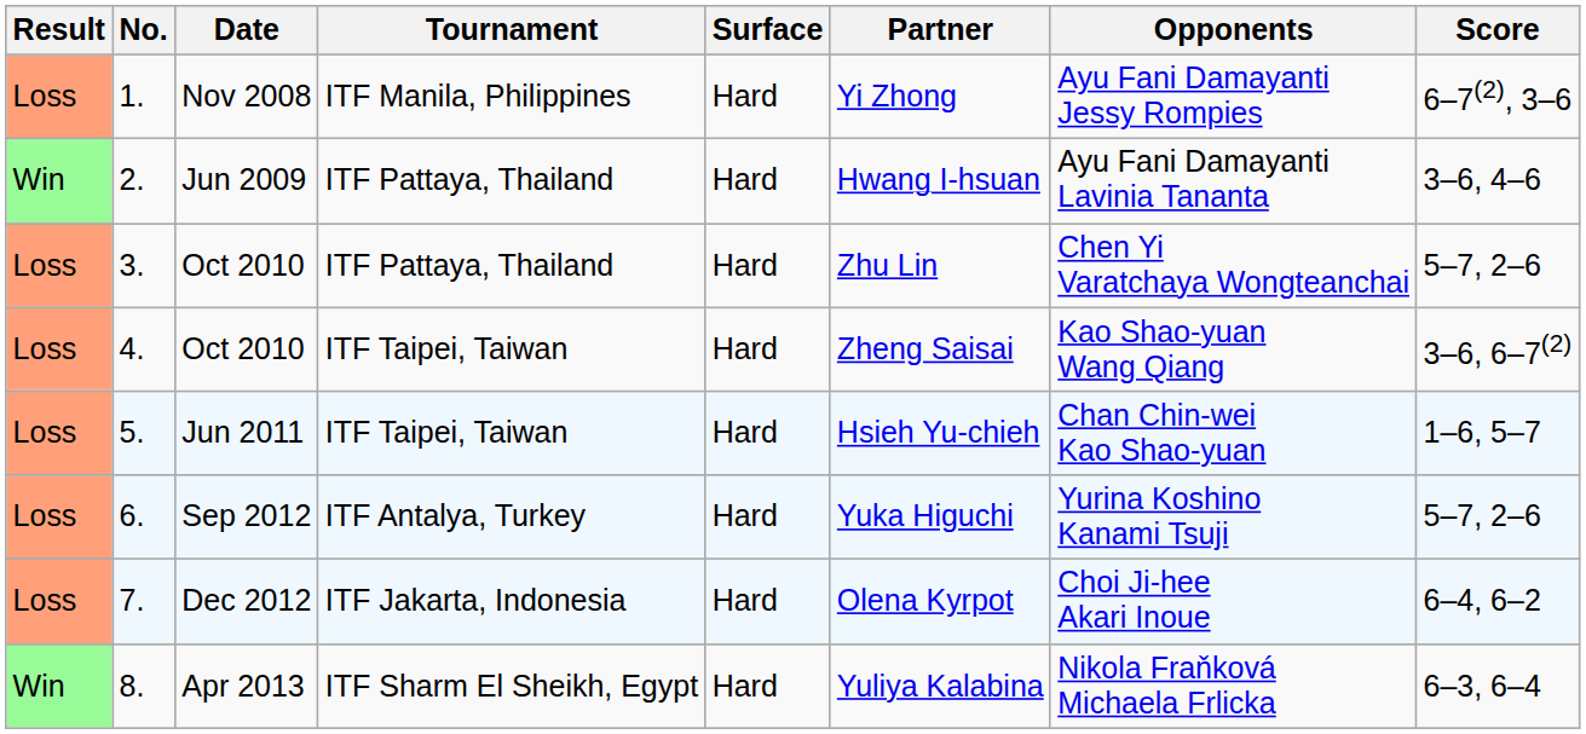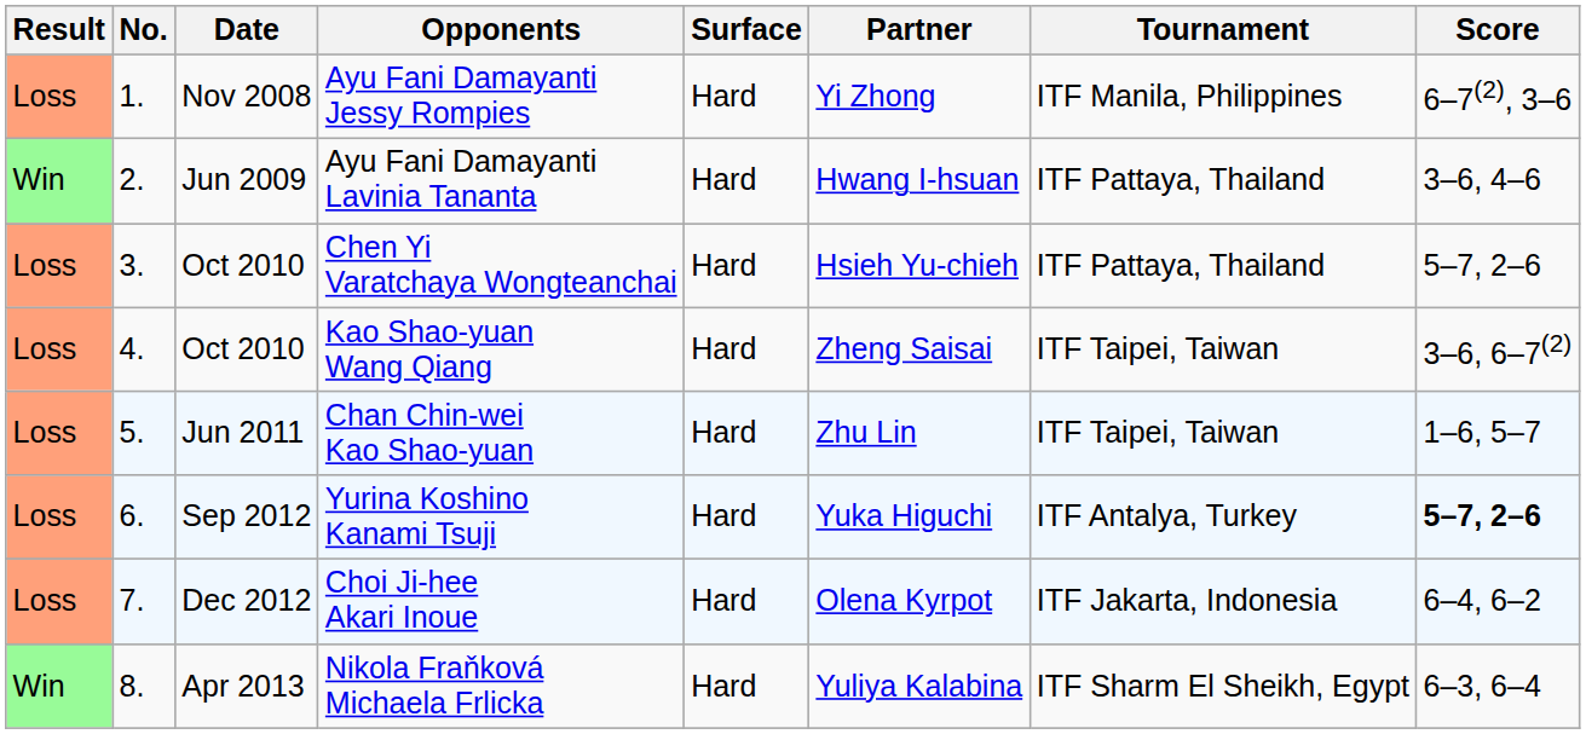 <table class="wikitable" style="font-size:97%">
 <tr>
 <th>Result</th>
 <th>No.</th>
 <th>Date</th>
-<th>Tournament</th>
+<th>Opponents</th>
 <th>Surface</th>
 <th>Partner</th>
-<th>Opponents</th>
+<th>Tournament</th>
 <th>Score</th>
 </tr>
 <tr>
 <td bgcolor="FFA07A">Loss</td>
 <td>1.</td>
 <td>Nov 2008</td>
-<td>ITF Manila, Philippines</td>
+<td> <a href='#'>Ayu Fani Damayanti</a> <br>  <a href='#'>Jessy Rompies</a></td>
 <td>Hard</td>
 <td> <a href='#'>Yi Zhong</a></td>
-<td> <a href='#'>Ayu Fani Damayanti</a> <br>  <a href='#'>Jessy Rompies</a></td>
+<td>ITF Manila, Philippines</td>
 <td>6–7<sup>(2)</sup>, 3–6</td>
 </tr>
 <tr>
 <td style="background:#98fb98;">Win</td>
 <td>2.</td>
 <td>Jun 2009</td>
-<td>ITF Pattaya, Thailand</td>
+<td> Ayu Fani Damayanti <br>  <a href='#'>Lavinia Tananta</a></td>
 <td>Hard</td>
 <td> <a href='#'>Hwang I-hsuan</a></td>
-<td> Ayu Fani Damayanti <br>  <a href='#'>Lavinia Tananta</a></td>
+<td>ITF Pattaya, Thailand</td>
 <td>3–6, 4–6</td>
 </tr>
 <tr>
 <td bgcolor="FFA07A">Loss</td>
 <td>3.</td>
 <td>Oct 2010</td>
+<td> <a href='#'>Chen Yi</a> <br>  <a href='#'>Varatchaya Wongteanchai</a></td>
+<td>Hard</td>
+<td> <a href='#'>Hsieh Yu-chieh</a></td>
 <td>ITF Pattaya, Thailand</td>
-<td>Hard</td>
-<td> <a href='#'>Zhu Lin</a></td>
-<td> <a href='#'>Chen Yi</a> <br>  <a href='#'>Varatchaya Wongteanchai</a></td>
 <td>5–7, 2–6</td>
 </tr>
 <tr>
 <td bgcolor="FFA07A">Loss</td>
 <td>4.</td>
 <td>Oct 2010</td>
-<td>ITF Taipei, Taiwan</td>
+<td> <a href='#'>Kao Shao-yuan</a> <br>  <a href='#'>Wang Qiang</a></td>
 <td>Hard</td>
 <td> <a href='#'>Zheng Saisai</a></td>
-<td> <a href='#'>Kao Shao-yuan</a> <br>  <a href='#'>Wang Qiang</a></td>
+<td>ITF Taipei, Taiwan</td>
 <td>3–6, 6–7<sup>(2)</sup></td>
 </tr>
 <tr style="background:#f0f8ff;">
 <td bgcolor="FFA07A">Loss</td>
 <td>5.</td>
 <td>Jun 2011</td>
+<td> <a href='#'>Chan Chin-wei</a> <br>  <a href='#'>Kao Shao-yuan</a></td>
+<td>Hard</td>
+<td> <a href='#'>Zhu Lin</a></td>
 <td>ITF Taipei, Taiwan</td>
-<td>Hard</td>
-<td> <a href='#'>Hsieh Yu-chieh</a></td>
-<td> <a href='#'>Chan Chin-wei</a> <br>  <a href='#'>Kao Shao-yuan</a></td>
 <td>1–6, 5–7</td>
 </tr>
 <tr style="background:#f0f8ff;">
 <td bgcolor="FFA07A">Loss</td>
 <td>6.</td>
 <td>Sep 2012</td>
-<td>ITF Antalya, Turkey</td>
+<td> <a href='#'>Yurina Koshino</a> <br>  <a href='#'>Kanami Tsuji</a></td>
 <td>Hard</td>
 <td> <a href='#'>Yuka Higuchi</a></td>
-<td> <a href='#'>Yurina Koshino</a> <br>  <a href='#'>Kanami Tsuji</a></td>
-<td>5–7, 2–6</td>
+<td>ITF Antalya, Turkey</td>
+<td><strong>5–7, 2–6</strong></td>
 </tr>
 <tr style="background:#f0f8ff;">
 <td bgcolor="FFA07A">Loss</td>
 <td>7.</td>
 <td>Dec 2012</td>
-<td>ITF Jakarta, Indonesia</td>
+<td> <a href='#'>Choi Ji-hee</a> <br>  <a href='#'>Akari Inoue</a></td>
 <td>Hard</td>
 <td> <a href='#'>Olena Kyrpot</a></td>
-<td> <a href='#'>Choi Ji-hee</a> <br>  <a href='#'>Akari Inoue</a></td>
+<td>ITF Jakarta, Indonesia</td>
 <td>6–4, 6–2</td>
 </tr>
 <tr>
 <td style="background:#98fb98;">Win</td>
 <td>8.</td>
 <td>Apr 2013</td>
-<td>ITF Sharm El Sheikh, Egypt</td>
+<td> <a href='#'>Nikola Fraňková</a> <br>  <a href='#'>Michaela Frlicka</a></td>
 <td>Hard</td>
 <td> <a href='#'>Yuliya Kalabina</a></td>
-<td> <a href='#'>Nikola Fraňková</a> <br>  <a href='#'>Michaela Frlicka</a></td>
+<td>ITF Sharm El Sheikh, Egypt</td>
 <td>6–3, 6–4</td>
 </tr>
 </table>
